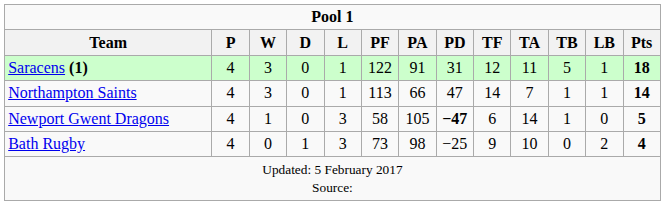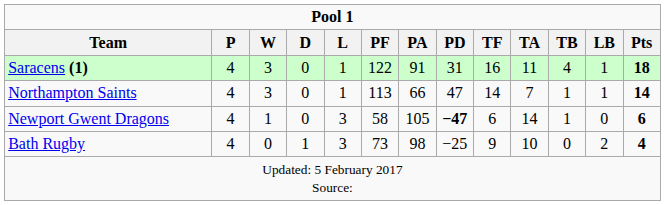 <table class="wikitable" style="text-align:center">
 <tr>
 <td colspan="13" cellpadding="0" cellspacing="0"><strong>Pool 1</strong></td>
 </tr>
 <tr>
 <th style="width:200px">Team</th>
 <th width="30">P</th>
 <th width="30">W</th>
 <th width="30">D</th>
 <th width="30">L</th>
 <th width="30">PF</th>
 <th width="30">PA</th>
 <th width="30">PD</th>
 <th width="30">TF</th>
 <th width="30">TA</th>
 <th width="30">TB</th>
 <th width="30">LB</th>
 <th width="30">Pts</th>
 </tr>
 <tr style="background:#cfc">
 <td align="left"> <a href='#'>Saracens</a> <strong>(1)</strong></td>
 <td>4</td>
 <td>3</td>
 <td>0</td>
 <td>1</td>
 <td>122</td>
 <td>91</td>
 <td>31</td>
-<td>12</td>
+<td>16</td>
 <td>11</td>
-<td>5</td>
+<td>4</td>
 <td>1</td>
 <td><strong>18</strong></td>
 </tr>
 <tr>
 <td align="left"> <a href='#'>Northampton Saints</a></td>
 <td>4</td>
 <td>3</td>
 <td>0</td>
 <td>1</td>
 <td>113</td>
 <td>66</td>
 <td>47</td>
 <td>14</td>
 <td>7</td>
 <td>1</td>
 <td>1</td>
 <td><strong>14</strong></td>
 </tr>
 <tr>
 <td align="left"> <a href='#'>Newport Gwent Dragons</a></td>
 <td>4</td>
 <td>1</td>
 <td>0</td>
 <td>3</td>
 <td>58</td>
 <td>105</td>
 <td><strong>−47</strong></td>
 <td>6</td>
 <td>14</td>
 <td>1</td>
 <td>0</td>
-<td><strong>5</strong></td>
+<td><strong>6</strong></td>
 </tr>
 <tr>
 <td align="left"> <a href='#'>Bath Rugby</a></td>
 <td>4</td>
 <td>0</td>
 <td>1</td>
 <td>3</td>
 <td>73</td>
 <td>98</td>
 <td>−25</td>
 <td>9</td>
 <td>10</td>
 <td>0</td>
 <td>2</td>
 <td><strong>4</strong></td>
 </tr>
 <tr>
 <td colspan="13" style="border:0px"><small>Updated: 5 February 2017<br>Source: </small></td>
 </tr>
 </table>
